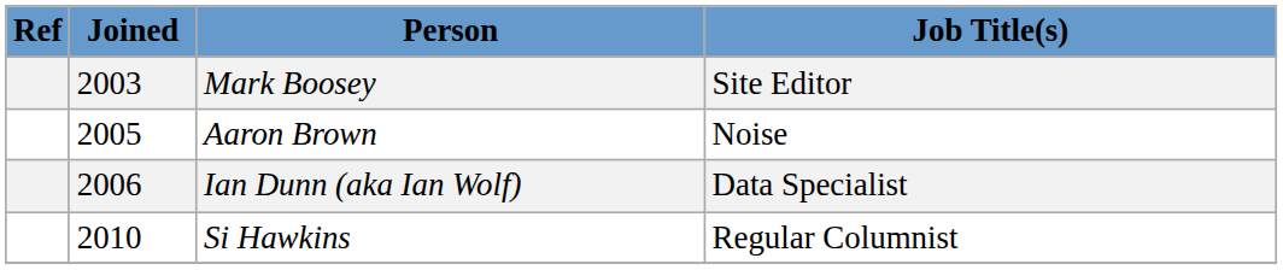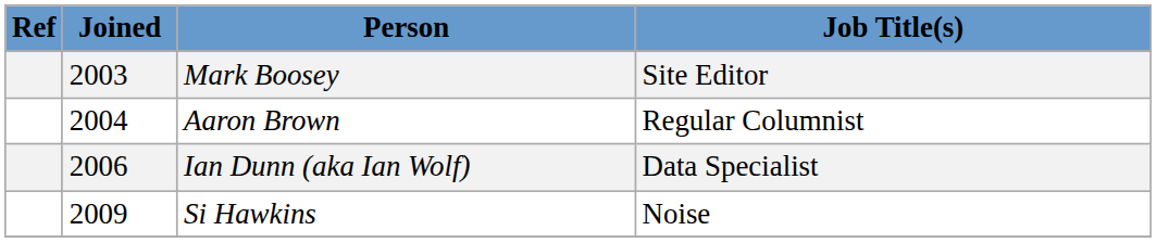 <table class="wikitable">
 <tr>
 <th style="background-color: #6699CC" width=5%>Ref</th>
 <th style="background-color: #6699CC" width=10%>Joined</th>
 <th style="background-color: #6699CC" width=40%>Person</th>
 <th style="background-color: #6699CC">Job Title(s)</th>
 </tr>
 <tr style="background-color: #F2F2F2;" |>
 </tr>
 <tr style="background-color: #F2F2F2;" |>
 <td></td>
 <td>2003</td>
 <td><em>Mark Boosey</em></td>
 <td>Site Editor</td>
 </tr>
 <tr style="background-color: #FFFFFF;" |>
 <td></td>
-<td>2005</td>
+<td>2004</td>
 <td><em>Aaron Brown</em></td>
-<td>Noise</td>
+<td>Regular Columnist</td>
 </tr>
 <tr style="background-color: #F2F2F2;" |>
 <td></td>
 <td>2006</td>
 <td><em>Ian Dunn (aka Ian Wolf)</em></td>
 <td>Data Specialist</td>
 </tr>
 <tr style="background-color: #FFFFFF;" |>
 <td></td>
-<td>2010</td>
+<td>2009</td>
 <td><em>Si Hawkins</em></td>
-<td>Regular Columnist</td>
+<td>Noise</td>
 </tr>
 <tr style="background-color: #F2F2F2;" |>
 </tr>
 </table>
